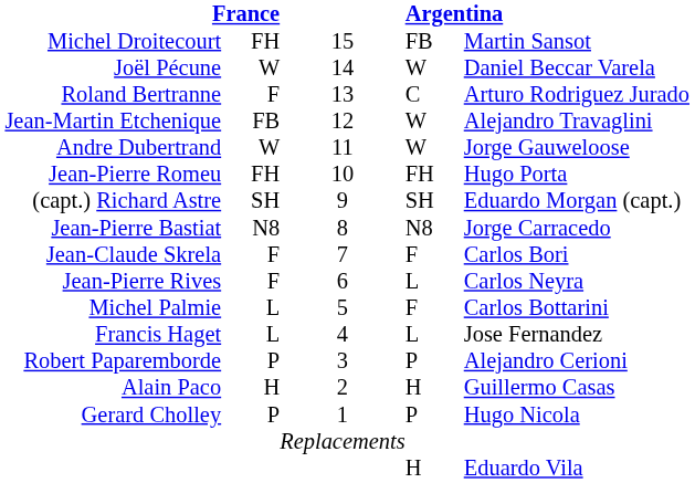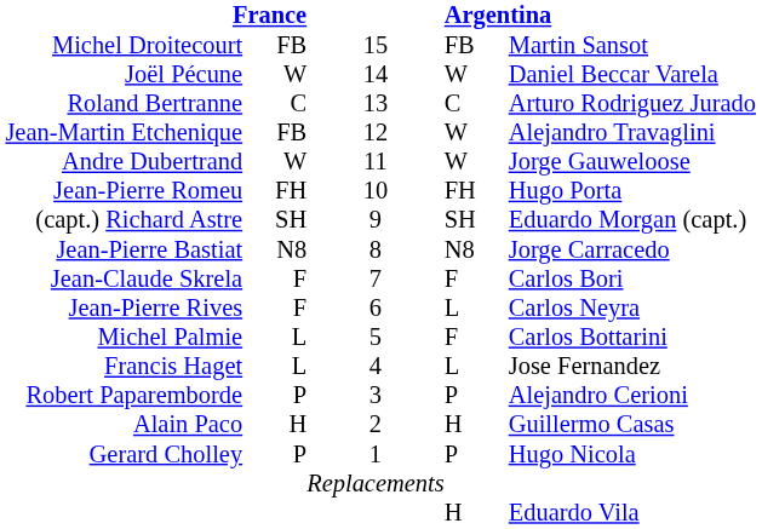 <table width="100%" style="font-size: 90%; " cellspacing="0" cellpadding="0" align=center>
 <tr>
 <td width=41%; text-align=right></td>
 <td width=3%; text-align:right></td>
 <td width=4%; text-align:center></td>
 <td width=3%; text-align:left></td>
 <td width=49%; text-align:left></td>
 </tr>
 <tr>
 <td colspan=2; align=right><strong><a href='#'>France</a></strong></td>
 <td></td>
 <td colspan=2;><strong><a href='#'>Argentina</a></strong></td>
 </tr>
 <tr>
 <td align=right><a href='#'>Michel Droitecourt</a></td>
-<td align=right>FH</td>
+<td align=right>FB</td>
 <td align=center>15</td>
 <td>FB</td>
 <td><a href='#'>Martin Sansot</a></td>
 </tr>
 <tr>
 <td align=right><a href='#'>Joël Pécune</a></td>
 <td align=right>W</td>
 <td align=center>14</td>
 <td>W</td>
 <td><a href='#'>Daniel Beccar Varela</a></td>
 </tr>
 <tr>
 <td align=right><a href='#'>Roland Bertranne</a></td>
-<td align=right>F</td>
+<td align=right>C</td>
 <td align=center>13</td>
 <td>C</td>
 <td><a href='#'>Arturo Rodriguez Jurado</a></td>
 </tr>
 <tr>
 <td align=right><a href='#'>Jean-Martin Etchenique</a></td>
 <td align=right>FB</td>
 <td align=center>12</td>
 <td>W</td>
 <td><a href='#'>Alejandro Travaglini</a></td>
 </tr>
 <tr>
 <td align=right><a href='#'>Andre Dubertrand</a></td>
 <td align=right>W</td>
 <td align=center>11</td>
 <td>W</td>
 <td><a href='#'>Jorge Gauweloose</a></td>
 </tr>
 <tr>
 <td align=right><a href='#'>Jean-Pierre Romeu</a></td>
 <td align=right>FH</td>
 <td align=center>10</td>
 <td>FH</td>
 <td><a href='#'>Hugo Porta</a></td>
 </tr>
 <tr>
 <td align=right>(capt.) <a href='#'>Richard Astre</a></td>
 <td align=right>SH</td>
 <td align=center>9</td>
 <td>SH</td>
 <td><a href='#'>Eduardo Morgan</a> (capt.)</td>
 </tr>
 <tr>
 <td align=right><a href='#'>Jean-Pierre Bastiat</a></td>
 <td align=right>N8</td>
 <td align=center>8</td>
 <td>N8</td>
 <td><a href='#'>Jorge Carracedo</a></td>
 </tr>
 <tr>
 <td align=right><a href='#'>Jean-Claude Skrela</a></td>
 <td align=right>F</td>
 <td align=center>7</td>
 <td>F</td>
 <td><a href='#'>Carlos Bori</a></td>
 </tr>
 <tr>
 <td align=right><a href='#'>Jean-Pierre Rives</a></td>
 <td align=right>F</td>
 <td align=center>6</td>
 <td>L</td>
 <td><a href='#'>Carlos Neyra</a></td>
 </tr>
 <tr>
 <td align=right><a href='#'>Michel Palmie</a></td>
 <td align=right>L</td>
 <td align=center>5</td>
 <td>F</td>
 <td><a href='#'>Carlos Bottarini</a></td>
 </tr>
 <tr>
 <td align=right><a href='#'>Francis Haget</a></td>
 <td align=right>L</td>
 <td align=center>4</td>
 <td>L</td>
 <td>Jose Fernandez</td>
 </tr>
 <tr>
 <td align=right><a href='#'>Robert Paparemborde</a></td>
 <td align=right>P</td>
 <td align=center>3</td>
 <td>P</td>
 <td><a href='#'>Alejandro Cerioni</a></td>
 </tr>
 <tr>
 <td align=right><a href='#'>Alain Paco</a></td>
 <td align=right>H</td>
 <td align=center>2</td>
 <td>H</td>
 <td><a href='#'>Guillermo Casas</a></td>
 </tr>
 <tr>
 <td align=right><a href='#'>Gerard Cholley</a></td>
 <td align=right>P</td>
 <td align=center>1</td>
 <td>P</td>
 <td><a href='#'>Hugo Nicola</a></td>
 </tr>
 <tr>
 <td></td>
 <td></td>
 <td align=center><em>Replacements</em></td>
 <td></td>
 <td></td>
 </tr>
 <tr>
 <td></td>
 <td></td>
 <td align=center></td>
 <td>H</td>
 <td><a href='#'>Eduardo Vila</a></td>
 </tr>
 </table>
